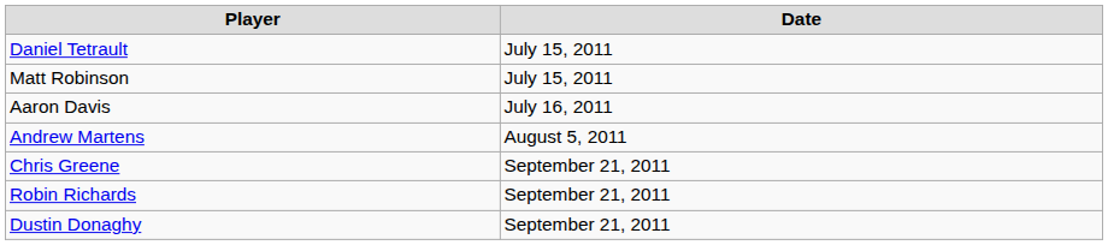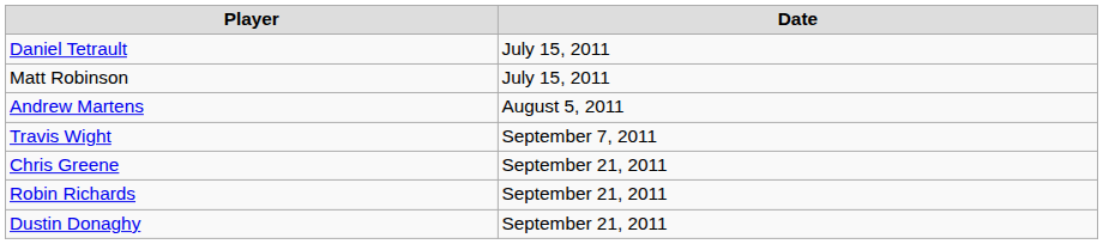 <table class="wikitable" width=60%>
 <tr align="center"  bgcolor="#dddddd">
 <td><strong>Player</strong></td>
 <td><strong>Date</strong></td>
 </tr>
 <tr>
 <td><a href='#'>Daniel Tetrault</a></td>
 <td>July 15, 2011</td>
 </tr>
 <tr>
 <td>Matt Robinson</td>
 <td>July 15, 2011</td>
 </tr>
 <tr>
-<td>Aaron Davis</td>
-<td>July 16, 2011</td>
+<td><a href='#'>Andrew Martens</a></td>
+<td>August 5, 2011</td>
 </tr>
 <tr>
-<td><a href='#'>Andrew Martens</a></td>
-<td>August 5, 2011</td>
+<td><a href='#'>Travis Wight</a></td>
+<td>September 7, 2011</td>
 </tr>
 <tr>
 <td><a href='#'>Chris Greene</a></td>
 <td>September 21, 2011</td>
 </tr>
 <tr>
 <td><a href='#'>Robin Richards</a></td>
 <td>September 21, 2011</td>
 </tr>
 <tr>
 <td><a href='#'>Dustin Donaghy</a></td>
 <td>September 21, 2011</td>
 </tr>
 </table>
